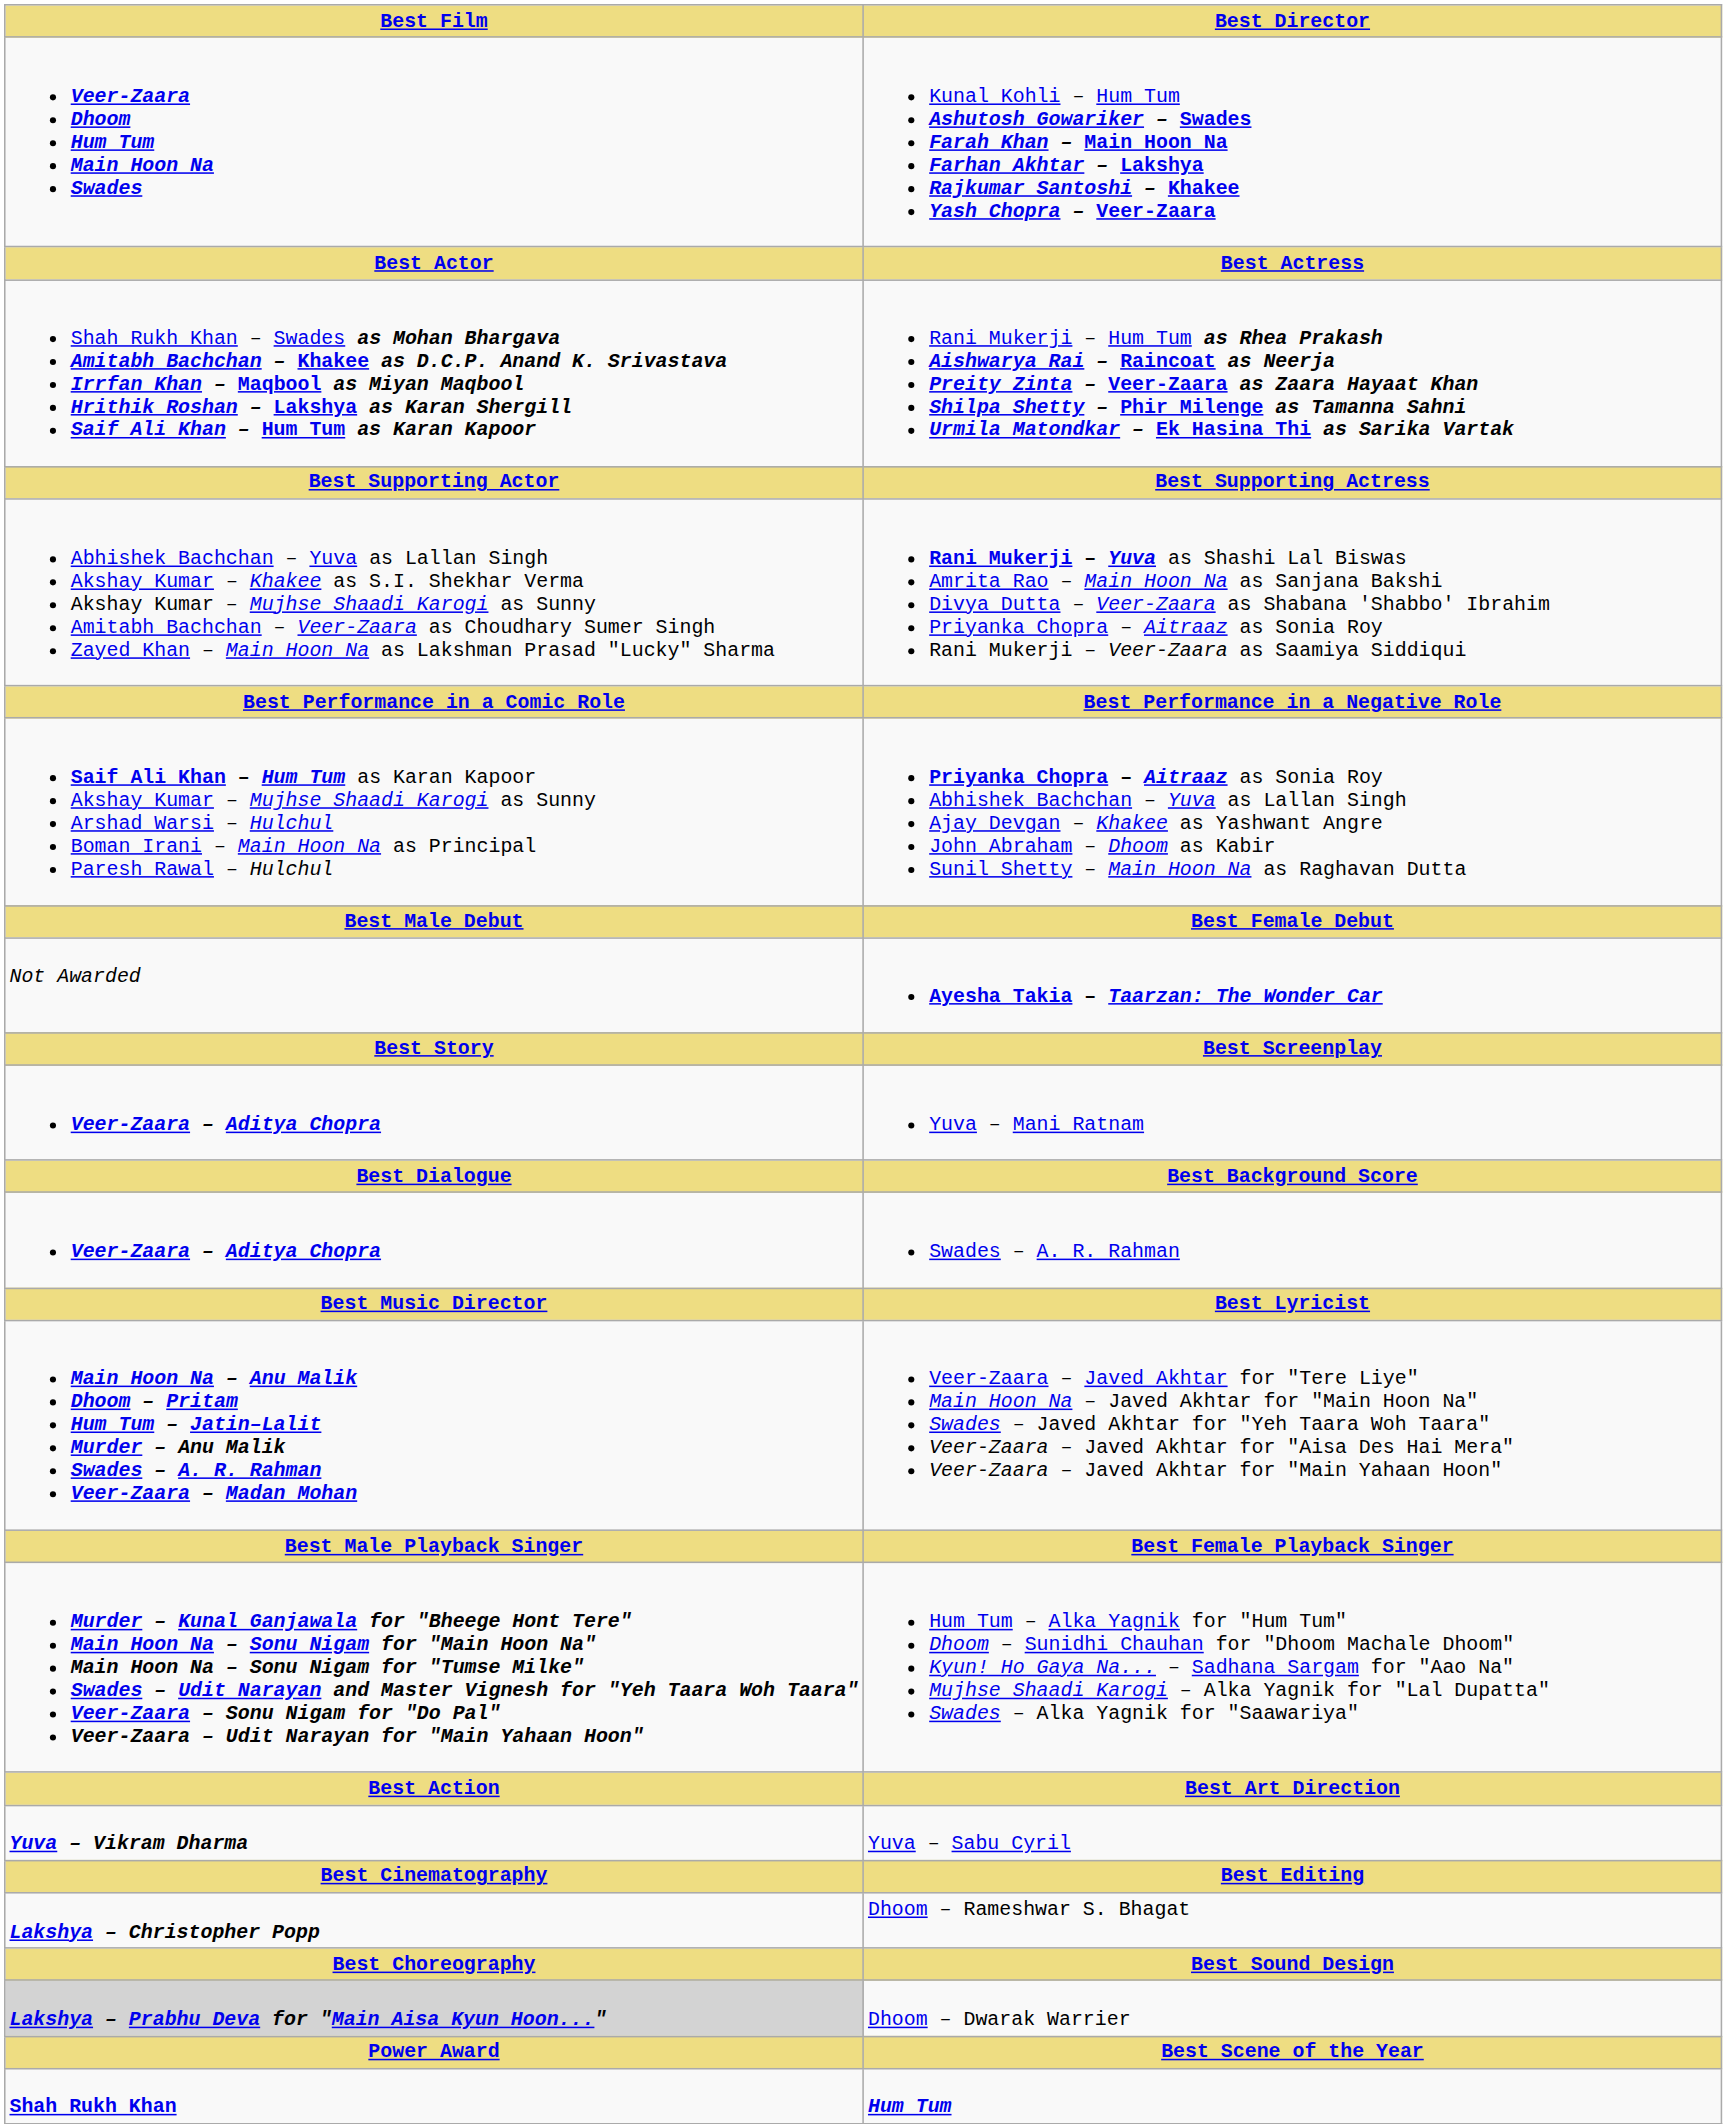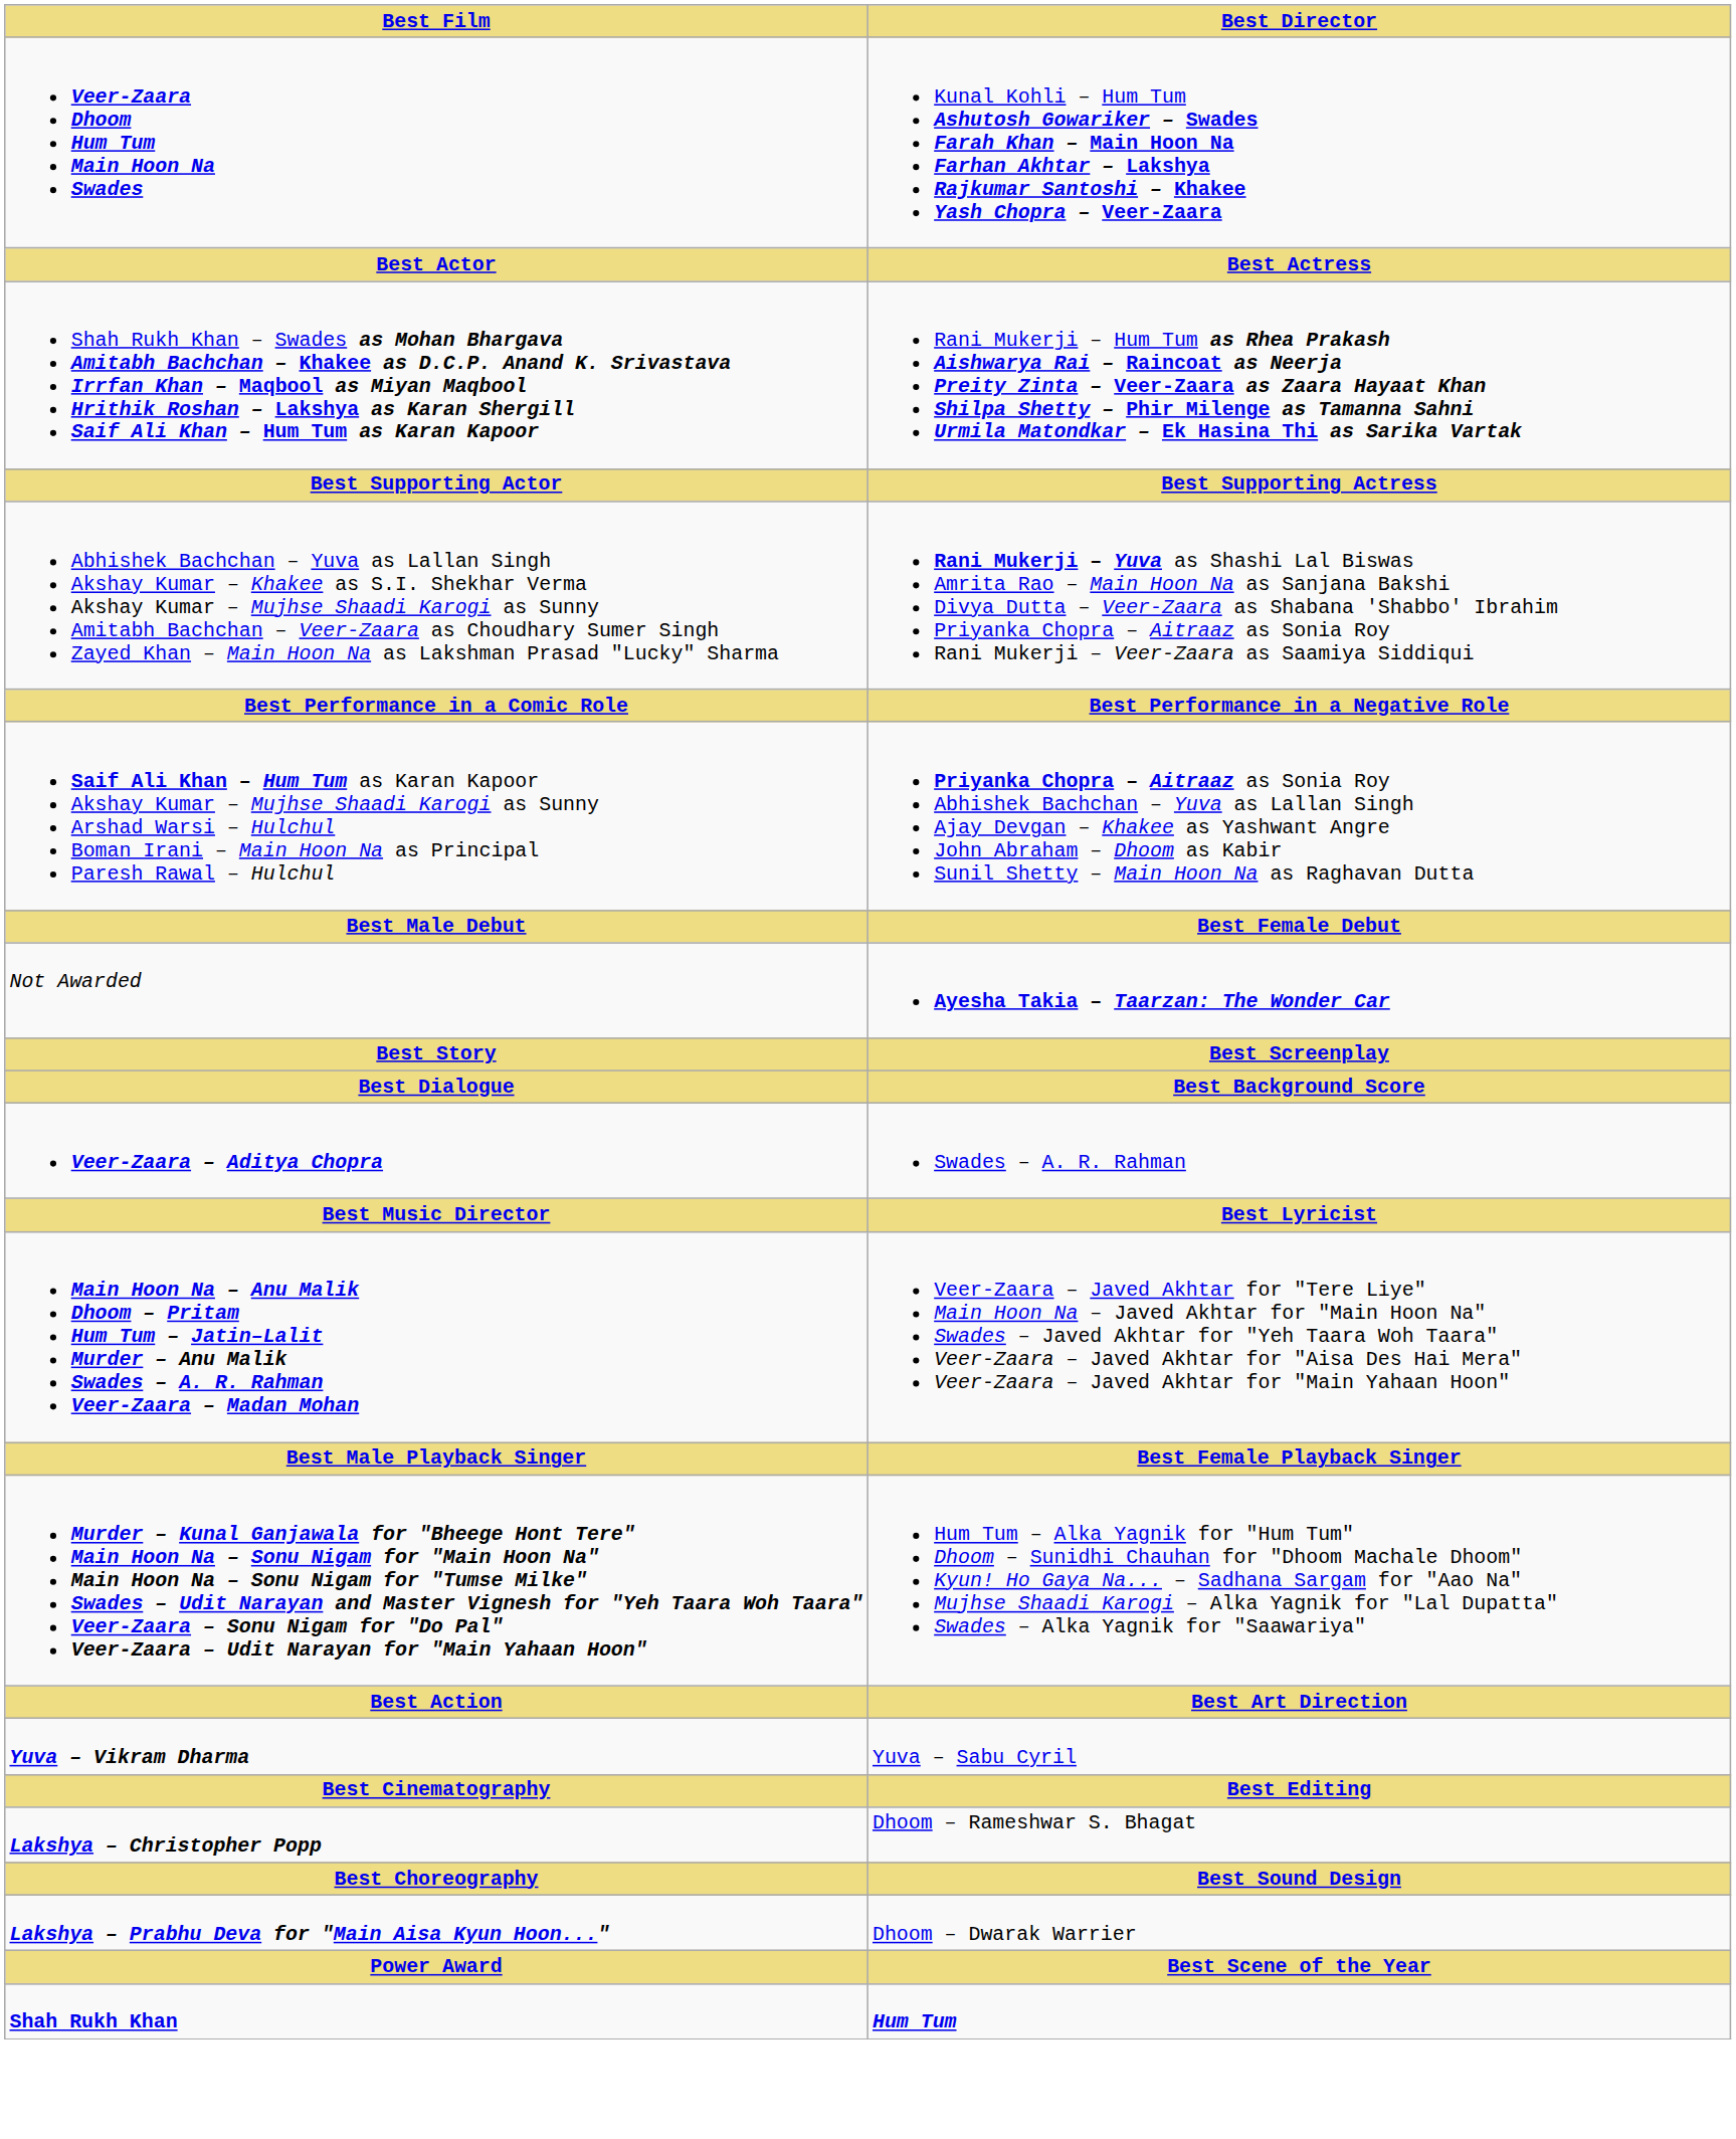 <table class="wikitable">
 <tr>
 <th style="background:#EEDD82; width:50%;"><a href='#'>Best Film</a></th>
 <th style="background:#EEDD82; width:50%;"><a href='#'>Best Director</a></th>
 </tr>
 <tr>
 <td valign="top"><br><ul><li><strong><em><a href='#'>Veer-Zaara</a><em> <strong></li><li></em><a href='#'>Dhoom</a><em></li><li></em><a href='#'>Hum Tum</a><em></li><li></em><a href='#'>Main Hoon Na</a><em></li><li></em><a href='#'>Swades</a><em></li></ul></td>
 <td valign="top"><br><ul><li></strong><a href='#'>Kunal Kohli</a> – </em><a href='#'>Hum Tum</a><em> <strong></li><li><a href='#'>Ashutosh Gowariker</a> – </em><a href='#'>Swades</a><em></li><li><a href='#'>Farah Khan</a> – </em><a href='#'>Main Hoon Na</a><em></li><li><a href='#'>Farhan Akhtar</a> – </em><a href='#'>Lakshya</a><em></li><li><a href='#'>Rajkumar Santoshi</a> – </em><a href='#'>Khakee</a><em></li><li><a href='#'>Yash Chopra</a> – </em><a href='#'>Veer-Zaara</a><em></li></ul></td>
 </tr>
 <tr>
 <th style="background:#EEDD82;"><a href='#'>Best Actor</a></th>
 <th style="background:#EEDD82;"><a href='#'>Best Actress</a></th>
 </tr>
 <tr>
 <td valign="top"><br><ul><li></strong><a href='#'>Shah Rukh Khan</a> – </em><a href='#'>Swades</a><em> <strong> as Mohan Bhargava</li><li><a href='#'>Amitabh Bachchan</a> – </em><a href='#'>Khakee</a><em> as D.C.P. Anand K. Srivastava</li><li><a href='#'>Irrfan Khan</a> – </em><a href='#'>Maqbool</a><em> as Miyan Maqbool</li><li><a href='#'>Hrithik Roshan</a> – </em><a href='#'>Lakshya</a><em> as Karan Shergill</li><li><a href='#'>Saif Ali Khan</a> – </em><a href='#'>Hum Tum</a><em> as Karan Kapoor</li></ul></td>
 <td valign="top"><br><ul><li></strong><a href='#'>Rani Mukerji</a> – </em><a href='#'>Hum Tum</a><em> <strong> as Rhea Prakash</li><li><a href='#'>Aishwarya Rai</a> – </em><a href='#'>Raincoat</a><em> as Neerja</li><li><a href='#'>Preity Zinta</a> – </em><a href='#'>Veer-Zaara</a><em> as Zaara Hayaat Khan</li><li><a href='#'>Shilpa Shetty</a> – </em><a href='#'>Phir Milenge</a><em> as Tamanna Sahni</li><li><a href='#'>Urmila Matondkar</a> – </em><a href='#'>Ek Hasina Thi</a><em> as Sarika Vartak</li></ul></td>
 </tr>
 <tr>
 <th style="background:#EEDD82;"><a href='#'>Best Supporting Actor</a></th>
 <th style="background:#EEDD82;"><a href='#'>Best Supporting Actress</a></th>
 </tr>
 <tr>
 <td valign="top"><br><ul><li></strong><a href='#'>Abhishek Bachchan</a> – </em><a href='#'>Yuva</a></em></strong> as Lallan Singh</li><li><a href='#'>Akshay Kumar</a> – <em><a href='#'>Khakee</a></em> as S.I. Shekhar Verma</li><li>Akshay Kumar – <em><a href='#'>Mujhse Shaadi Karogi</a></em> as Sunny</li><li><a href='#'>Amitabh Bachchan</a> – <em><a href='#'>Veer-Zaara</a></em> as Choudhary Sumer Singh</li><li><a href='#'>Zayed Khan</a> – <em><a href='#'>Main Hoon Na</a></em> as Lakshman Prasad "Lucky" Sharma</li></ul></td>
 <td valign="top"><br><ul><li><strong><a href='#'>Rani Mukerji</a> – <em><a href='#'>Yuva</a></em> </strong>as Shashi Lal Biswas</li><li><a href='#'>Amrita Rao</a> – <em><a href='#'>Main Hoon Na</a></em> as Sanjana Bakshi</li><li><a href='#'>Divya Dutta</a> – <em><a href='#'>Veer-Zaara</a></em> as Shabana 'Shabbo' Ibrahim</li><li><a href='#'>Priyanka Chopra</a> – <em><a href='#'>Aitraaz</a></em> as Sonia Roy</li><li>Rani Mukerji – <em>Veer-Zaara</em> as Saamiya Siddiqui</li></ul></td>
 </tr>
 <tr>
 <th style="background:#EEDD82;"><a href='#'>Best Performance in a Comic Role</a></th>
 <th style="background:#EEDD82;"><a href='#'>Best Performance in a Negative Role</a></th>
 </tr>
 <tr>
 <td valign="top"><br><ul><li><strong><a href='#'>Saif Ali Khan</a> – <em><a href='#'>Hum Tum</a></em> </strong> as Karan Kapoor</li><li><a href='#'>Akshay Kumar</a> – <em><a href='#'>Mujhse Shaadi Karogi</a></em> as Sunny</li><li><a href='#'>Arshad Warsi</a> – <em><a href='#'>Hulchul</a></em></li><li><a href='#'>Boman Irani</a> – <em><a href='#'>Main Hoon Na</a></em> as Principal</li><li><a href='#'>Paresh Rawal</a> – <em>Hulchul</em></li></ul></td>
 <td valign="top"><br><ul><li><strong><a href='#'>Priyanka Chopra</a> – <em><a href='#'>Aitraaz</a></em> </strong> as Sonia Roy</li><li><a href='#'>Abhishek Bachchan</a> – <em><a href='#'>Yuva</a></em> as Lallan Singh</li><li><a href='#'>Ajay Devgan</a> – <em><a href='#'>Khakee</a></em> as Yashwant Angre</li><li><a href='#'>John Abraham</a> – <em><a href='#'>Dhoom</a></em> as Kabir</li><li><a href='#'>Sunil Shetty</a> – <em><a href='#'>Main Hoon Na</a></em> as Raghavan Dutta</li></ul></td>
 </tr>
 <tr>
 <th style="background:#EEDD82;"><a href='#'>Best Male Debut</a></th>
 <th style="background:#EEDD82;"><a href='#'>Best Female Debut</a></th>
 </tr>
 <tr>
 <td valign="top"><br><em>Not Awarded</em></td>
 <td valign="top"><br><ul><li><strong><a href='#'>Ayesha Takia</a> – <em><a href='#'>Taarzan: The Wonder Car</a></em> </strong></li></ul></td>
 </tr>
 <tr>
 <th style="background:#EEDD82;"><a href='#'>Best Story</a></th>
 <th style="background:#EEDD82;"><a href='#'>Best Screenplay</a></th>
 </tr>
 <tr>
-<td valign="top"><br><ul><li><strong><em><a href='#'>Veer-Zaara</a><em> – <a href='#'>Aditya Chopra</a> <strong></li></ul></td>
-<td valign="top"><br><ul><li></em></strong><a href='#'>Yuva</a></em> – <a href='#'>Mani Ratnam</a>  </strong></li></ul></td>
-</tr>
-<tr>
 <th style="background:#EEDD82;"><a href='#'>Best Dialogue</a></th>
 <th style="background:#EEDD82;"><a href='#'>Best Background Score</a></th>
 </tr>
 <tr>
 <td valign="top"><br><ul><li><strong><em><a href='#'>Veer-Zaara</a><em> – <a href='#'>Aditya Chopra</a> <strong></li></ul></td>
 <td valign="top"><br><ul><li></em></strong><a href='#'>Swades</a></em> – <a href='#'>A. R. Rahman</a> </strong></li></ul></td>
 </tr>
 <tr>
 <th style="background:#EEDD82;"><a href='#'>Best Music Director</a></th>
 <th style="background:#EEDD82;"><a href='#'>Best Lyricist</a></th>
 </tr>
 <tr>
 <td valign="top"><br><ul><li><strong><em><a href='#'>Main Hoon Na</a><em> – <a href='#'>Anu Malik</a> <strong></li><li></em><a href='#'>Dhoom</a><em> – <a href='#'>Pritam</a></li><li><a href='#'></em>Hum Tum<em></a> – <a href='#'>Jatin–Lalit</a></li><li></em><a href='#'>Murder</a><em> – Anu Malik</li><li></em><a href='#'>Swades</a><em> – <a href='#'>A. R. Rahman</a></li><li></em><a href='#'>Veer-Zaara</a><em> – <a href='#'>Madan Mohan</a></li></ul></td>
 <td valign="top"><br><ul><li></em></strong><a href='#'>Veer-Zaara</a></em> – <a href='#'>Javed Akhtar</a> for "Tere Liye"</strong></li><li><em><a href='#'>Main Hoon Na</a></em> – Javed Akhtar for "Main Hoon Na"</li><li><em><a href='#'>Swades</a></em> – Javed Akhtar for "Yeh Taara Woh Taara"</li><li><em>Veer-Zaara</em> – Javed Akhtar for "Aisa Des Hai Mera"</li><li><em>Veer-Zaara</em> – Javed Akhtar for "Main Yahaan Hoon"</li></ul></td>
 </tr>
 <tr>
 <th style="background:#EEDD82;"><a href='#'>Best Male Playback Singer</a></th>
 <th style="background:#EEDD82;"><a href='#'>Best Female Playback Singer</a></th>
 </tr>
 <tr>
 <td valign="top"><br><ul><li><strong><em><a href='#'>Murder</a><em> – <a href='#'>Kunal Ganjawala</a> for "Bheege Hont Tere" <strong></li><li></em><a href='#'>Main Hoon Na</a><em> – <a href='#'>Sonu Nigam</a> for "Main Hoon Na"</li><li></em>Main Hoon Na<em> – Sonu Nigam for "Tumse Milke"</li><li></em><a href='#'>Swades</a><em> – <a href='#'>Udit Narayan</a> and Master Vignesh for "Yeh Taara Woh Taara"</li><li></em><a href='#'>Veer-Zaara</a><em> – Sonu Nigam for "Do Pal"</li><li></em>Veer-Zaara<em> – Udit Narayan for "Main Yahaan Hoon"</li></ul></td>
 <td valign="top"><br><ul><li></em></strong><a href='#'>Hum Tum</a></em> – <a href='#'>Alka Yagnik</a> for "Hum Tum" </strong></li><li><em><a href='#'>Dhoom</a></em> – <a href='#'>Sunidhi Chauhan</a> for "Dhoom Machale Dhoom"</li><li><em><a href='#'>Kyun! Ho Gaya Na...</a></em> – <a href='#'>Sadhana Sargam</a> for "Aao Na"</li><li><em><a href='#'>Mujhse Shaadi Karogi</a></em> – Alka Yagnik for "Lal Dupatta"</li><li><em><a href='#'>Swades</a></em> – Alka Yagnik for "Saawariya"</li></ul></td>
 </tr>
 <tr>
 <th style="background:#EEDD82;"><a href='#'>Best Action</a></th>
 <th style="background:#EEDD82;"><a href='#'>Best Art Direction</a></th>
 </tr>
 <tr>
 <td valign="top"><br><strong><em><a href='#'>Yuva</a><em> – Vikram Dharma <strong></td>
 <td valign="top"><br></em></strong><a href='#'>Yuva</a></em> – <a href='#'>Sabu Cyril</a> </strong></td>
 </tr>
 <tr>
 <th style="background:#EEDD82;"><a href='#'>Best Cinematography</a></th>
 <th style="background:#EEDD82;"><a href='#'>Best Editing</a></th>
 </tr>
 <tr>
 <td valign="top"><br><strong><em><a href='#'>Lakshya</a><em> – Christopher Popp <strong></td>
 <td valign="top"></em></strong><a href='#'>Dhoom</a></em> – Rameshwar S. Bhagat</strong></td>
 </tr>
 <tr>
 <th style="background:#EEDD82;"><a href='#'>Best Choreography</a></th>
 <th style="background:#EEDD82;"><a href='#'>Best Sound Design</a></th>
 </tr>
 <tr>
-<td valign="top" style="background: lightgrey;"><br><strong><em><a href='#'>Lakshya</a><em> – <a href='#'>Prabhu Deva</a> for "<a href='#'>Main Aisa Kyun Hoon...</a>"<strong></td>
+<td valign="top"><br><strong><em><a href='#'>Lakshya</a><em> – <a href='#'>Prabhu Deva</a> for "<a href='#'>Main Aisa Kyun Hoon...</a>"<strong></td>
 <td valign="top"><br></em></strong><a href='#'>Dhoom</a></em> – Dwarak Warrier </strong></td>
 </tr>
 <tr>
 <th style="background:#EEDD82;"><a href='#'>Power Award</a></th>
 <th style="background:#EEDD82;"><a href='#'>Best Scene of the Year</a></th>
 </tr>
 <tr>
 <td valign="top"><br><strong><a href='#'>Shah Rukh Khan</a></strong></td>
 <td valign="top"><br><strong><em><a href='#'>Hum Tum</a><em> <strong></td>
 </tr>
 <tr>
 </tr>
 </table>
